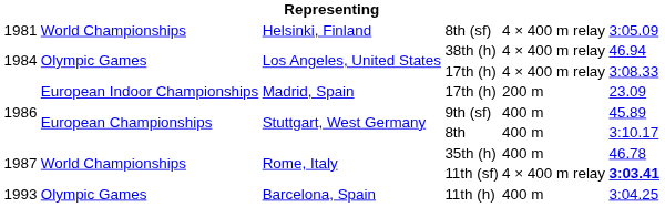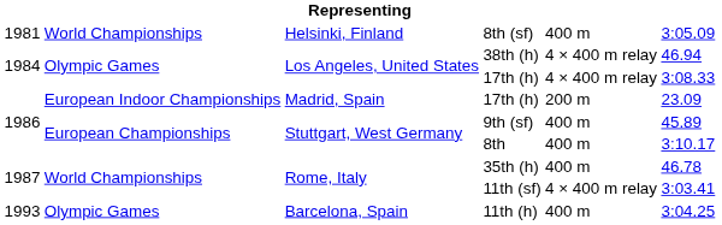 <table>
 <tr>
 <th colspan="6">Representing </th>
 </tr>
 <tr>
 <td>1981</td>
 <td><a href='#'>World Championships</a></td>
 <td><a href='#'>Helsinki, Finland</a></td>
 <td>8th (sf)</td>
-<td>4 × 400 m relay</td>
+<td>400 m</td>
 <td><a href='#'>3:05.09</a></td>
 </tr>
 <tr>
 <td rowspan=2>1984</td>
 <td rowspan=2><a href='#'>Olympic Games</a></td>
 <td rowspan=2><a href='#'>Los Angeles, United States</a></td>
 <td>38th (h)</td>
 <td>4 × 400 m relay</td>
 <td><a href='#'>46.94</a></td>
 </tr>
 <tr>
 <td>17th (h)</td>
 <td>4 × 400 m relay</td>
 <td><a href='#'>3:08.33</a></td>
 </tr>
 <tr>
 <td rowspan=3>1986</td>
 <td><a href='#'>European Indoor Championships</a></td>
 <td><a href='#'>Madrid, Spain</a></td>
 <td>17th (h)</td>
 <td>200 m</td>
 <td><a href='#'>23.09</a></td>
 </tr>
 <tr>
 <td rowspan=2><a href='#'>European Championships</a></td>
 <td rowspan=2><a href='#'>Stuttgart, West Germany</a></td>
 <td>9th (sf)</td>
 <td>400 m</td>
 <td><a href='#'>45.89</a></td>
 </tr>
 <tr>
 <td>8th</td>
 <td>400 m</td>
 <td><a href='#'>3:10.17</a></td>
 </tr>
 <tr>
 <td rowspan=2>1987</td>
 <td rowspan=2><a href='#'>World Championships</a></td>
 <td rowspan=2><a href='#'>Rome, Italy</a></td>
 <td>35th (h)</td>
 <td>400 m</td>
 <td><a href='#'>46.78</a></td>
 </tr>
 <tr>
 <td>11th (sf)</td>
 <td>4 × 400 m relay</td>
-<td><strong><a href='#'>3:03.41</a></strong></td>
+<td><a href='#'>3:03.41</a></td>
 </tr>
 <tr>
 <td>1993</td>
 <td><a href='#'>Olympic Games</a></td>
 <td><a href='#'>Barcelona, Spain</a></td>
 <td>11th (h)</td>
 <td>400 m</td>
 <td><a href='#'>3:04.25</a></td>
 </tr>
 </table>
